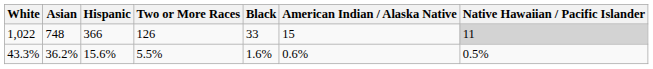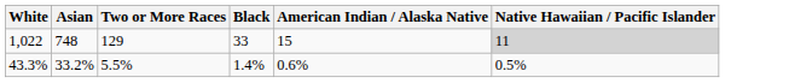 <table class="wikitable" style="margin-left:50px" style="text-align:center">
 <tr>
 <th>White</th>
 <th>Asian</th>
-<th>Hispanic</th>
 <th>Two or More Races</th>
 <th>Black</th>
 <th>American Indian / Alaska Native</th>
 <th>Native Hawaiian / Pacific Islander</th>
 </tr>
 <tr>
 <td>1,022</td>
 <td>748</td>
-<td>366</td>
-<td>126</td>
+<td>129</td>
 <td>33</td>
 <td>15</td>
 <td style="background: lightgrey;">11</td>
 </tr>
 <tr>
 <td>43.3%</td>
-<td>36.2%</td>
-<td>15.6%</td>
+<td>33.2%</td>
 <td>5.5%</td>
-<td>1.6%</td>
+<td>1.4%</td>
 <td>0.6%</td>
 <td>0.5%</td>
 </tr>
 </table>
